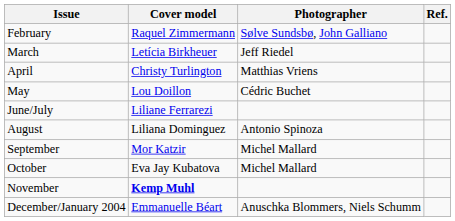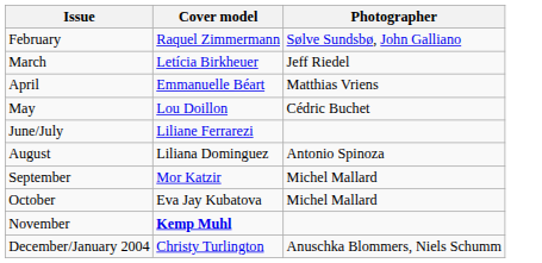 <table class="wikitable">
 <tr>
 <th>Issue</th>
 <th>Cover model</th>
 <th>Photographer</th>
-<th>Ref.</th>
 </tr>
 <tr>
 <td>February</td>
 <td><a href='#'>Raquel Zimmermann</a></td>
 <td><a href='#'>Sølve Sundsbø</a>, <a href='#'>John Galliano</a></td>
-<td></td>
 </tr>
 <tr>
 <td>March</td>
 <td><a href='#'>Letícia Birkheuer</a></td>
 <td>Jeff Riedel</td>
-<td></td>
 </tr>
 <tr>
 <td>April</td>
-<td><a href='#'>Christy Turlington</a></td>
+<td><a href='#'>Emmanuelle Béart</a></td>
 <td>Matthias Vriens</td>
-<td></td>
 </tr>
 <tr>
 <td>May</td>
 <td><a href='#'>Lou Doillon</a></td>
 <td>Cédric Buchet</td>
-<td></td>
 </tr>
 <tr>
 <td>June/July</td>
 <td><a href='#'>Liliane Ferrarezi</a></td>
-<td></td>
 <td></td>
 </tr>
 <tr>
 <td>August</td>
 <td>Liliana Dominguez</td>
 <td>Antonio Spinoza</td>
-<td></td>
 </tr>
 <tr>
 <td>September</td>
 <td><a href='#'>Mor Katzir</a></td>
 <td>Michel Mallard</td>
-<td></td>
 </tr>
 <tr>
 <td>October</td>
 <td>Eva Jay Kubatova</td>
 <td>Michel Mallard</td>
-<td></td>
 </tr>
 <tr>
 <td>November</td>
 <td><strong><a href='#'>Kemp Muhl</a></strong></td>
 <td></td>
-<td></td>
 </tr>
 <tr>
 <td>December/January 2004</td>
-<td><a href='#'>Emmanuelle Béart</a></td>
+<td><a href='#'>Christy Turlington</a></td>
 <td>Anuschka Blommers, Niels Schumm</td>
-<td></td>
 </tr>
 </table>
